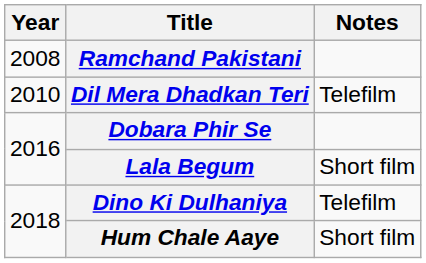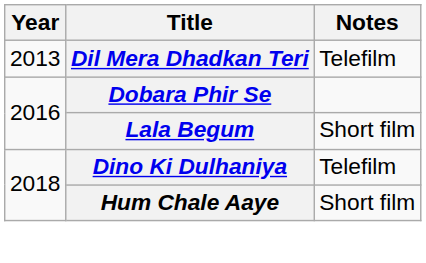 <table class="wikitable sortable plainrowheaders">
 <tr>
 <th>Year</th>
 <th>Title</th>
 <th>Notes</th>
 </tr>
 <tr>
-<td>2008</td>
-<th scope="row"><em><a href='#'>Ramchand Pakistani</a></em></th>
-<td></td>
-</tr>
-<tr>
-<td>2010</td>
+<td>2013</td>
 <th scope="row"><em><a href='#'>Dil Mera Dhadkan Teri</a></em></th>
 <td>Telefilm</td>
 </tr>
 <tr>
 <td rowspan="2">2016</td>
 <th scope="row"><em><a href='#'>Dobara Phir Se</a></em></th>
 <td></td>
 </tr>
 <tr>
 <th scope="row"><em><a href='#'>Lala Begum</a></em></th>
 <td>Short film</td>
 </tr>
 <tr>
 <td rowspan="2">2018</td>
 <th scope="row"><em><a href='#'>Dino Ki Dulhaniya</a></em></th>
 <td>Telefilm</td>
 </tr>
 <tr>
 <th scope="row"><em>Hum Chale Aaye</em></th>
 <td>Short film</td>
 </tr>
 </table>
